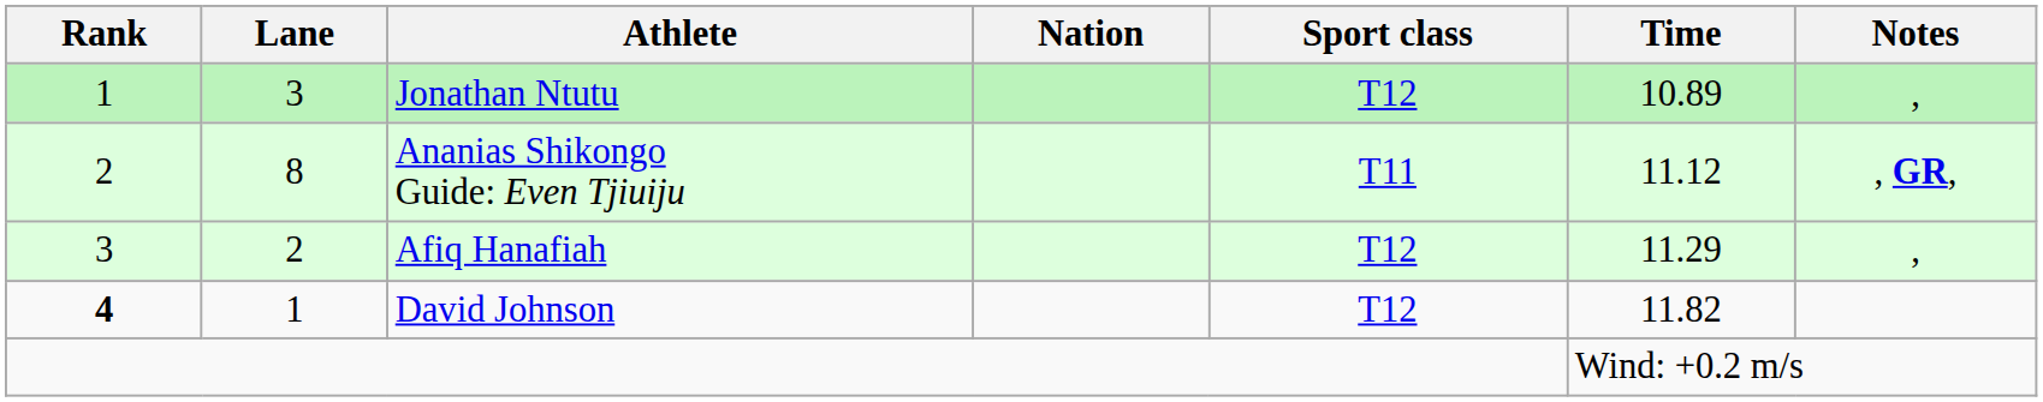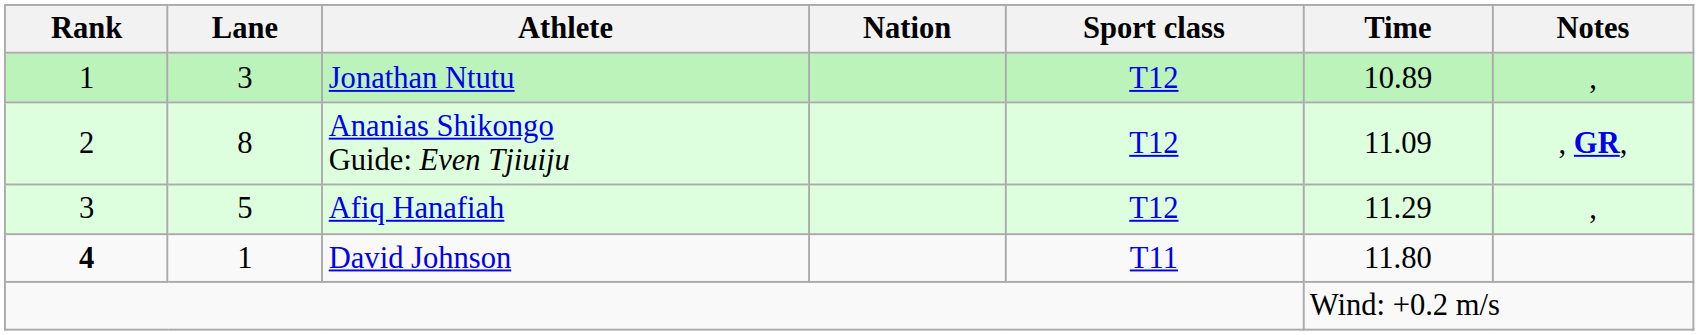 <table class="wikitable sortable" style="text-align:center;width: 70%;">
 <tr>
 <th scope="col">Rank</th>
 <th scope="col">Lane</th>
 <th scope="col">Athlete</th>
 <th scope="col">Nation</th>
 <th scope="col">Sport class</th>
 <th scope="col">Time</th>
 <th scope="col">Notes</th>
 </tr>
 <tr bgcolor="#bbf3bb">
 <td>1</td>
 <td>3</td>
 <td align=left><a href='#'>Jonathan Ntutu</a></td>
 <td align=left></td>
 <td><a href='#'>T12</a></td>
 <td>10.89</td>
 <td>, </td>
 </tr>
 <tr bgcolor="ddffdd">
 <td>2</td>
 <td>8</td>
 <td align=left><a href='#'>Ananias Shikongo</a><br>Guide: <em>Even Tjiuiju</em></td>
 <td align=left></td>
-<td><a href='#'>T11</a></td>
-<td>11.12</td>
+<td><a href='#'>T12</a></td>
+<td>11.09</td>
 <td>, <strong><a href='#'>GR</a></strong>, </td>
 </tr>
 <tr bgcolor="ddffdd">
 <td>3</td>
-<td>2</td>
+<td>5</td>
 <td align=left><a href='#'>Afiq Hanafiah</a></td>
 <td align=left></td>
 <td><a href='#'>T12</a></td>
 <td>11.29</td>
 <td>, </td>
 </tr>
 <tr>
 <td><strong>4</strong></td>
 <td>1</td>
 <td align=left><a href='#'>David Johnson</a></td>
 <td align=left></td>
-<td><a href='#'>T12</a></td>
-<td>11.82</td>
+<td><a href='#'>T11</a></td>
+<td>11.80</td>
 <td></td>
 </tr>
 <tr class="sortbottom">
 <td colspan="5"></td>
 <td colspan="2" style="text-align:left;">Wind: +0.2 m/s</td>
 </tr>
 </table>
